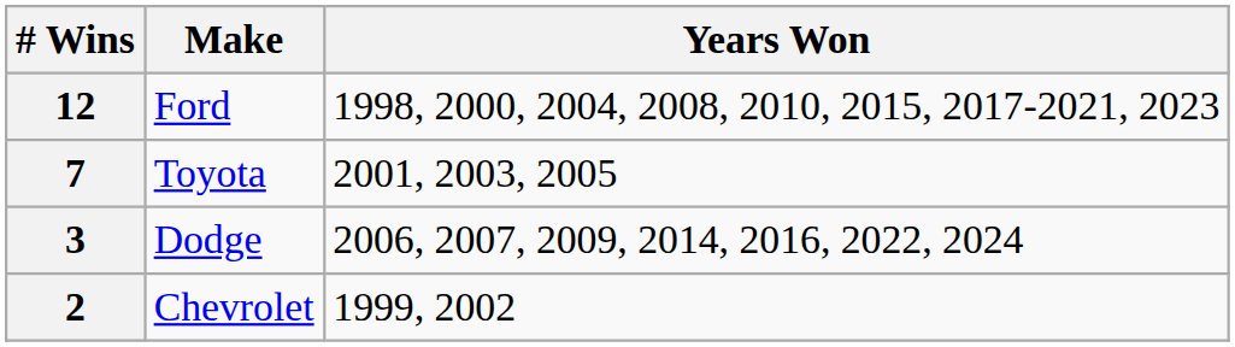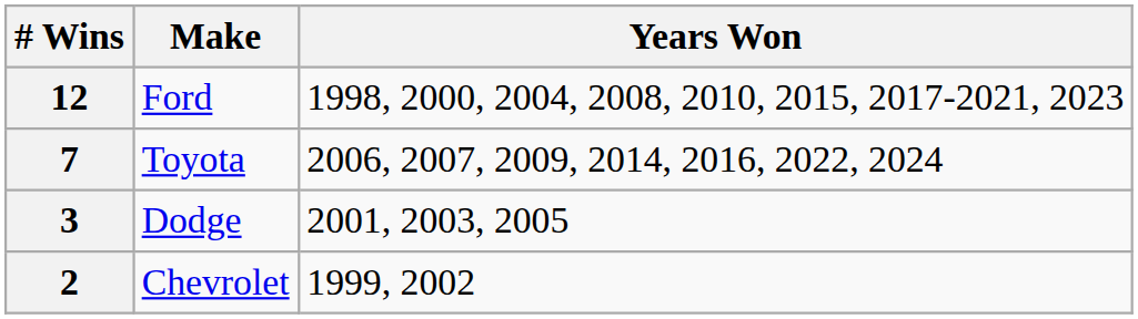 <table class="wikitable" style="font-size: 95%;">
 <tr>
 <th># Wins</th>
 <th>Make</th>
 <th>Years Won</th>
 </tr>
 <tr>
 <th>12</th>
 <td> <a href='#'>Ford</a></td>
 <td>1998, 2000, 2004, 2008, 2010, 2015, 2017-2021, 2023</td>
 </tr>
 <tr>
 <th>7</th>
 <td> <a href='#'>Toyota</a></td>
-<td>2001, 2003, 2005</td>
+<td>2006, 2007, 2009, 2014, 2016, 2022, 2024</td>
 </tr>
 <tr>
 <th>3</th>
 <td> <a href='#'>Dodge</a></td>
-<td>2006, 2007, 2009, 2014, 2016, 2022, 2024</td>
+<td>2001, 2003, 2005</td>
 </tr>
 <tr>
 <th>2</th>
 <td> <a href='#'>Chevrolet</a></td>
 <td>1999, 2002</td>
 </tr>
 </table>
